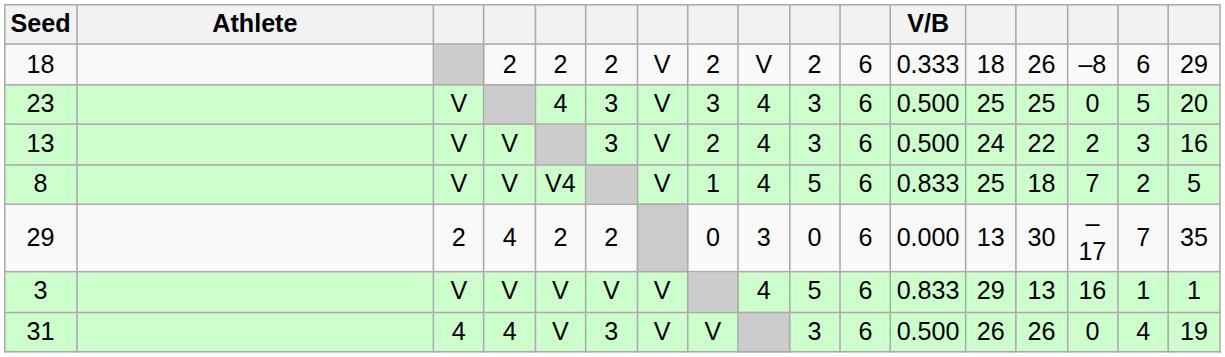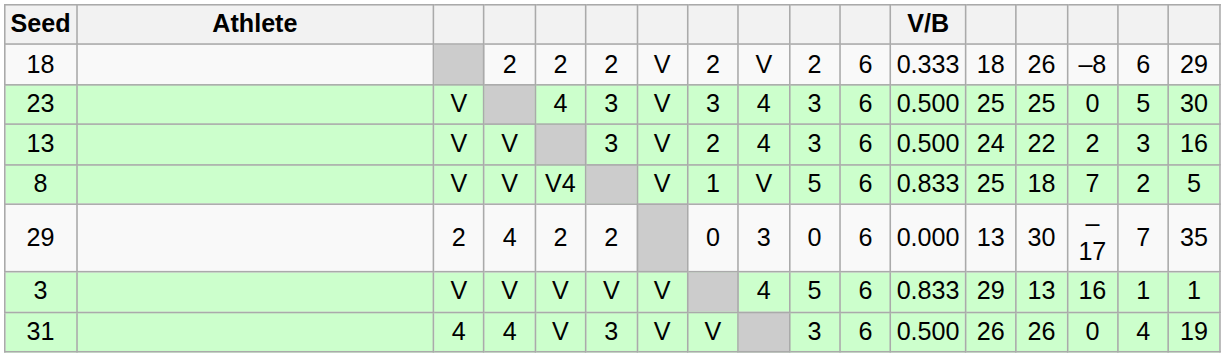 <table class="wikitable" style="text-align:center">
 <tr>
 <th width="25">Seed</th>
 <th width="220">Athlete</th>
 <th width="25"></th>
 <th width="25"></th>
 <th width="25"></th>
 <th width="25"></th>
 <th width="25"></th>
 <th width="25"></th>
 <th width="25"></th>
 <th width="25"></th>
 <th width="25"></th>
 <th width="40">V/B</th>
 <th width="25"></th>
 <th width="25"></th>
 <th width="25"></th>
 <th width="25"></th>
 <th width="25"></th>
 </tr>
 <tr>
 <td>18</td>
 <td align=left></td>
 <td bgcolor="#cccccc"></td>
 <td>2</td>
 <td>2</td>
 <td>2</td>
 <td>V</td>
 <td>2</td>
 <td>V</td>
 <td>2</td>
 <td>6</td>
 <td>0.333</td>
 <td>18</td>
 <td>26</td>
 <td>–8</td>
 <td>6</td>
 <td>29</td>
 </tr>
 <tr bgcolor=ccffcc>
 <td>23</td>
 <td align=left></td>
 <td>V</td>
 <td bgcolor="#cccccc"></td>
 <td>4</td>
 <td>3</td>
 <td>V</td>
 <td>3</td>
 <td>4</td>
 <td>3</td>
 <td>6</td>
 <td>0.500</td>
 <td>25</td>
 <td>25</td>
 <td>0</td>
 <td>5</td>
-<td>20</td>
+<td>30</td>
 </tr>
 <tr bgcolor=ccffcc>
 <td>13</td>
 <td align=left></td>
 <td>V</td>
 <td>V</td>
 <td bgcolor="#cccccc"></td>
 <td>3</td>
 <td>V</td>
 <td>2</td>
 <td>4</td>
 <td>3</td>
 <td>6</td>
 <td>0.500</td>
 <td>24</td>
 <td>22</td>
 <td>2</td>
 <td>3</td>
 <td>16</td>
 </tr>
 <tr bgcolor=ccffcc>
 <td>8</td>
 <td align=left></td>
 <td>V</td>
 <td>V</td>
 <td>V4</td>
 <td bgcolor="#cccccc"></td>
 <td>V</td>
 <td>1</td>
-<td>4</td>
+<td>V</td>
 <td>5</td>
 <td>6</td>
 <td>0.833</td>
 <td>25</td>
 <td>18</td>
 <td>7</td>
 <td>2</td>
 <td>5</td>
 </tr>
 <tr>
 <td>29</td>
 <td align=left></td>
 <td>2</td>
 <td>4</td>
 <td>2</td>
 <td>2</td>
 <td bgcolor="#cccccc"></td>
 <td>0</td>
 <td>3</td>
 <td>0</td>
 <td>6</td>
 <td>0.000</td>
 <td>13</td>
 <td>30</td>
 <td>–17</td>
 <td>7</td>
 <td>35</td>
 </tr>
 <tr bgcolor=ccffcc>
 <td>3</td>
 <td align=left></td>
 <td>V</td>
 <td>V</td>
 <td>V</td>
 <td>V</td>
 <td>V</td>
 <td bgcolor="#cccccc"></td>
 <td>4</td>
 <td>5</td>
 <td>6</td>
 <td>0.833</td>
 <td>29</td>
 <td>13</td>
 <td>16</td>
 <td>1</td>
 <td>1</td>
 </tr>
 <tr bgcolor=ccffcc>
 <td>31</td>
 <td align=left></td>
 <td>4</td>
 <td>4</td>
 <td>V</td>
 <td>3</td>
 <td>V</td>
 <td>V</td>
 <td bgcolor="#cccccc"></td>
 <td>3</td>
 <td>6</td>
 <td>0.500</td>
 <td>26</td>
 <td>26</td>
 <td>0</td>
 <td>4</td>
 <td>19</td>
 </tr>
 </table>
